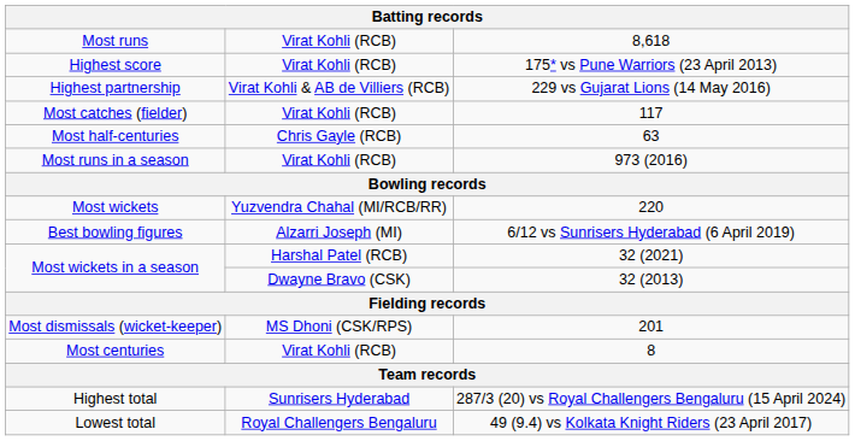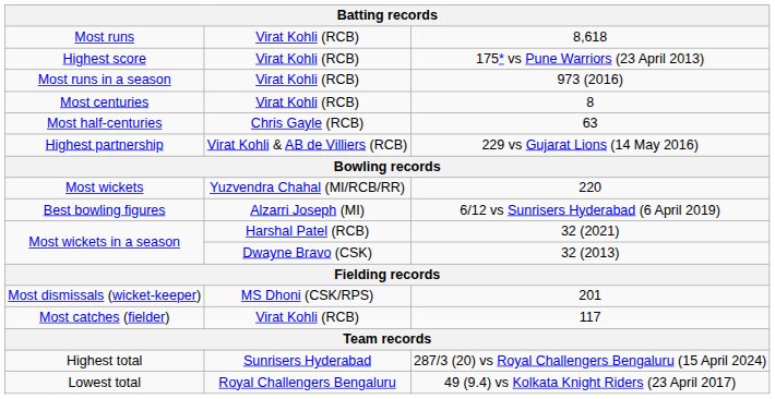 <table class="wikitable" style="text-align:center;">
 <tr>
 <th colspan="3">Batting records</th>
 </tr>
 <tr>
 <td><a href='#'>Most runs</a></td>
 <td><a href='#'>Virat Kohli</a> (RCB)</td>
 <td>8,618</td>
 </tr>
 <tr>
 <td><a href='#'>Highest score</a></td>
 <td><a href='#'>Virat Kohli</a> (RCB)</td>
 <td>175<a href='#'>*</a> vs <a href='#'>Pune Warriors</a> (23 April 2013)</td>
 </tr>
 <tr>
-<td><a href='#'>Highest partnership</a></td>
-<td><a href='#'>Virat Kohli</a> & <a href='#'>AB de Villiers</a> (RCB)</td>
-<td>229 vs <a href='#'>Gujarat Lions</a> (14 May 2016)</td>
+<td><a href='#'>Most runs in a season</a></td>
+<td><a href='#'>Virat Kohli</a> (RCB)</td>
+<td>973 (2016)</td>
 </tr>
 <tr>
-<td><a href='#'>Most catches</a> (<a href='#'>fielder</a>)</td>
+<td><a href='#'>Most centuries</a></td>
 <td><a href='#'>Virat Kohli</a> (RCB)</td>
-<td>117</td>
+<td>8</td>
 </tr>
 <tr>
 <td><a href='#'>Most half-centuries</a></td>
 <td><a href='#'>Chris Gayle</a> (RCB)</td>
 <td>63</td>
 </tr>
 <tr>
-<td><a href='#'>Most runs in a season</a></td>
-<td><a href='#'>Virat Kohli</a> (RCB)</td>
-<td>973 (2016)</td>
+<td><a href='#'>Highest partnership</a></td>
+<td><a href='#'>Virat Kohli</a> & <a href='#'>AB de Villiers</a> (RCB)</td>
+<td>229 vs <a href='#'>Gujarat Lions</a> (14 May 2016)</td>
 </tr>
 <tr>
 <th colspan="3">Bowling records</th>
 </tr>
 <tr>
 <td><a href='#'>Most wickets</a></td>
 <td><a href='#'>Yuzvendra Chahal</a> (MI/RCB/RR)</td>
 <td>220</td>
 </tr>
 <tr>
 <td><a href='#'>Best bowling figures</a></td>
 <td><a href='#'>Alzarri Joseph</a> (MI)</td>
 <td>6/12 vs <a href='#'>Sunrisers Hyderabad</a> (6 April 2019)</td>
 </tr>
 <tr>
 <td rowspan=2><a href='#'>Most wickets in a season</a></td>
 <td><a href='#'>Harshal Patel</a> (RCB)</td>
 <td>32 (2021)</td>
 </tr>
 <tr>
 <td><a href='#'>Dwayne Bravo</a> (CSK)</td>
 <td>32 (2013)</td>
 </tr>
 <tr>
 <th colspan="3">Fielding records</th>
 </tr>
 <tr>
 <td><a href='#'>Most dismissals</a> (<a href='#'>wicket-keeper</a>)</td>
 <td><a href='#'>MS Dhoni</a> (CSK/RPS)</td>
 <td>201</td>
 </tr>
 <tr>
-<td><a href='#'>Most centuries</a></td>
+<td><a href='#'>Most catches</a> (<a href='#'>fielder</a>)</td>
 <td><a href='#'>Virat Kohli</a> (RCB)</td>
-<td>8</td>
+<td>117</td>
 </tr>
 <tr>
 <th colspan="3">Team records</th>
 </tr>
 <tr>
 <td>Highest total</td>
 <td><a href='#'>Sunrisers Hyderabad</a></td>
 <td>287/3 (20) vs <a href='#'>Royal Challengers Bengaluru</a> (15 April 2024)</td>
 </tr>
 <tr>
 <td>Lowest total</td>
 <td><a href='#'>Royal Challengers Bengaluru</a></td>
 <td>49 (9.4) vs <a href='#'>Kolkata Knight Riders</a> (23 April 2017)</td>
 </tr>
 </table>
